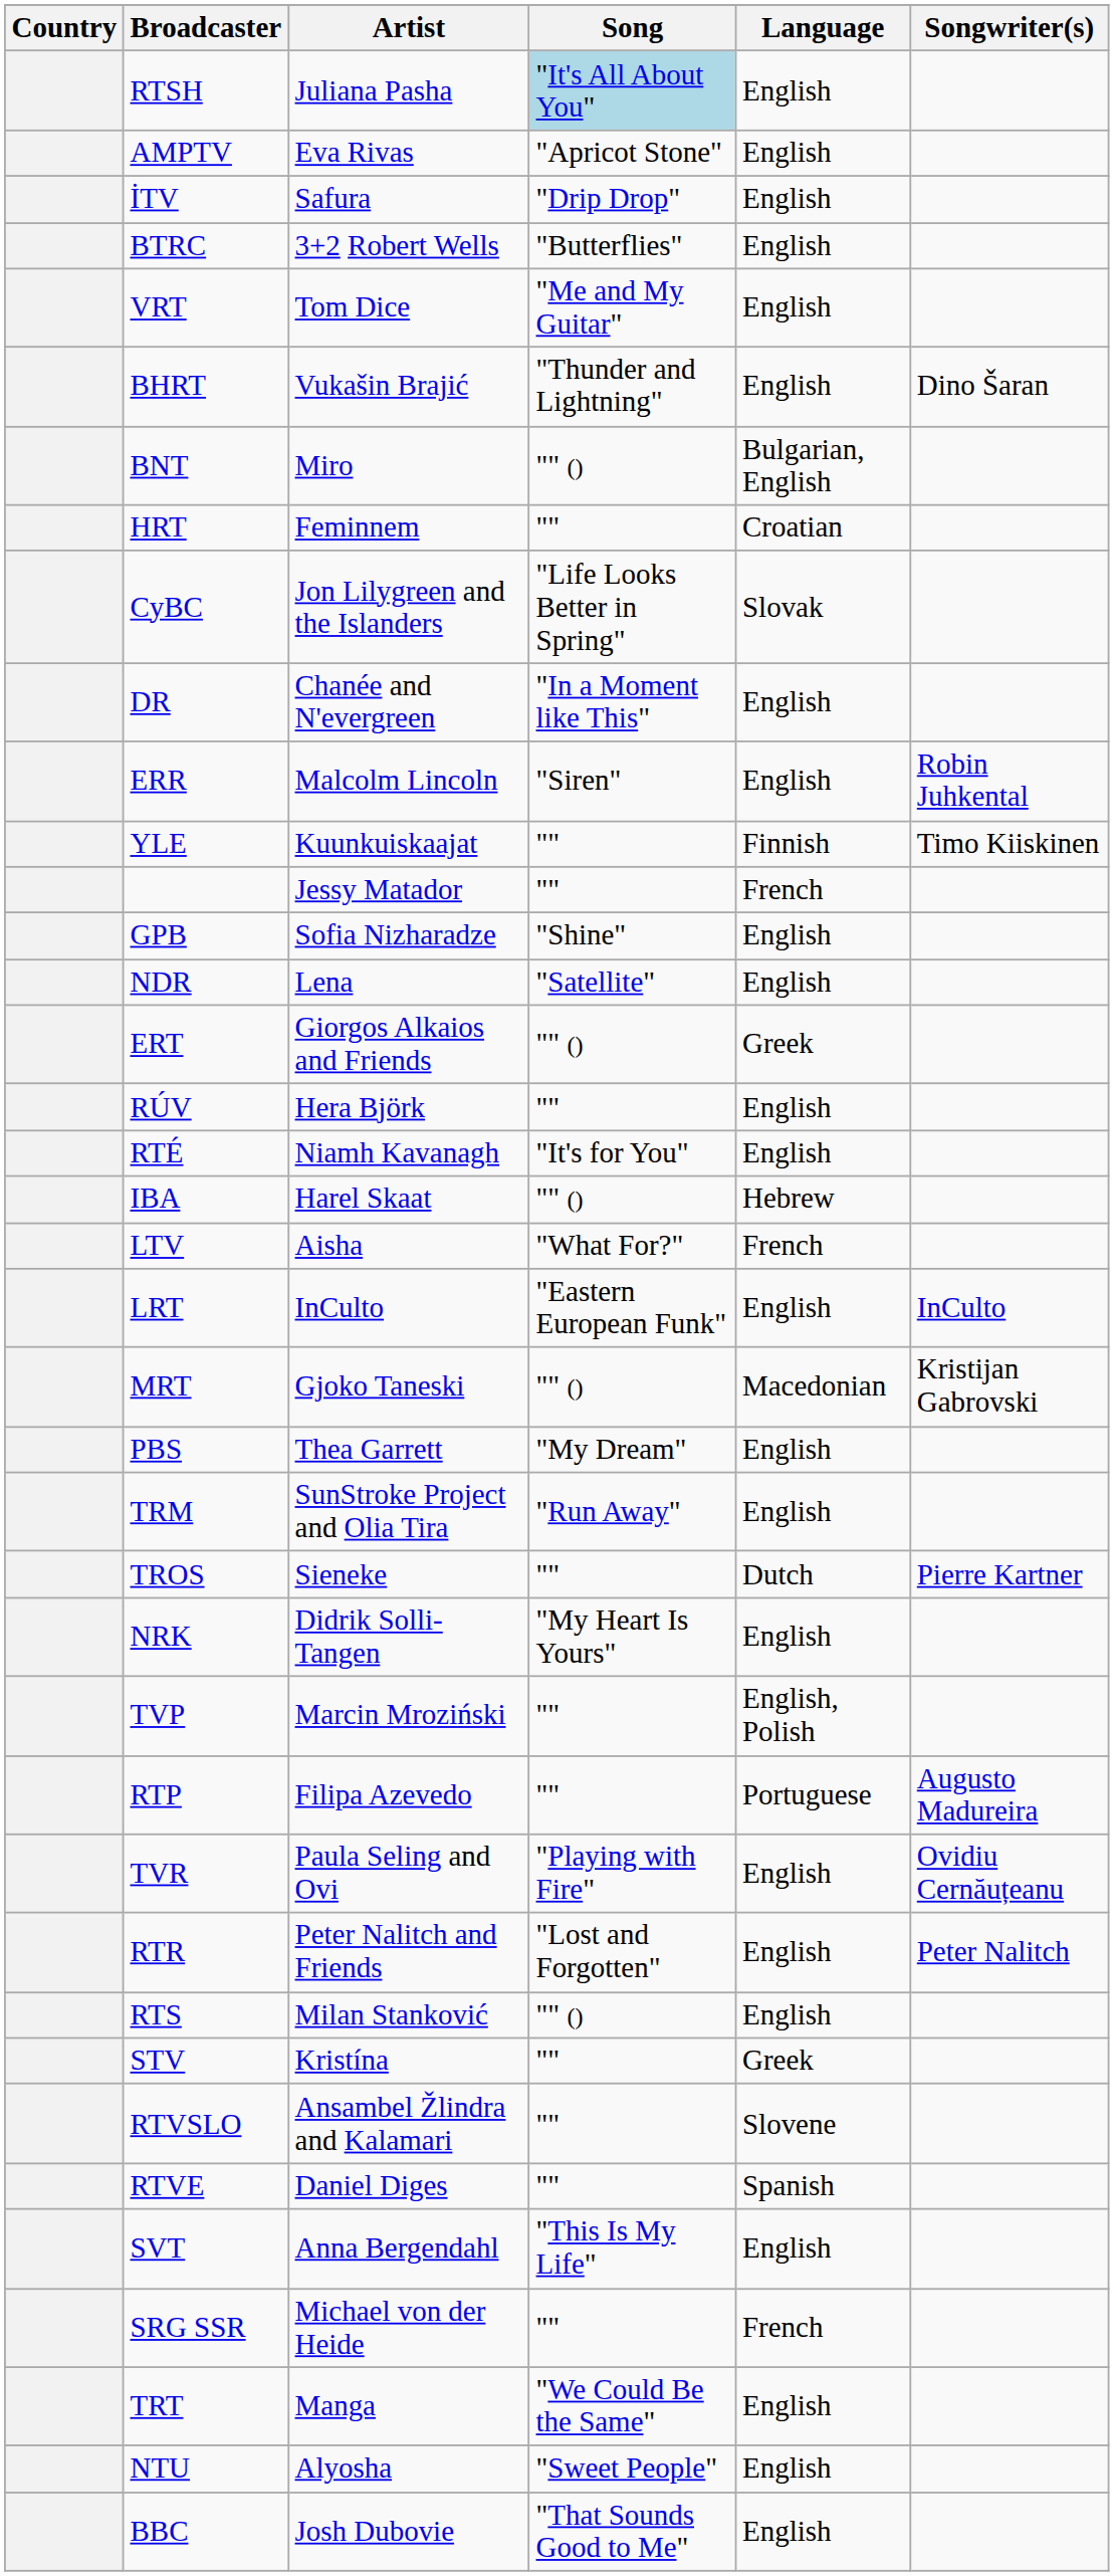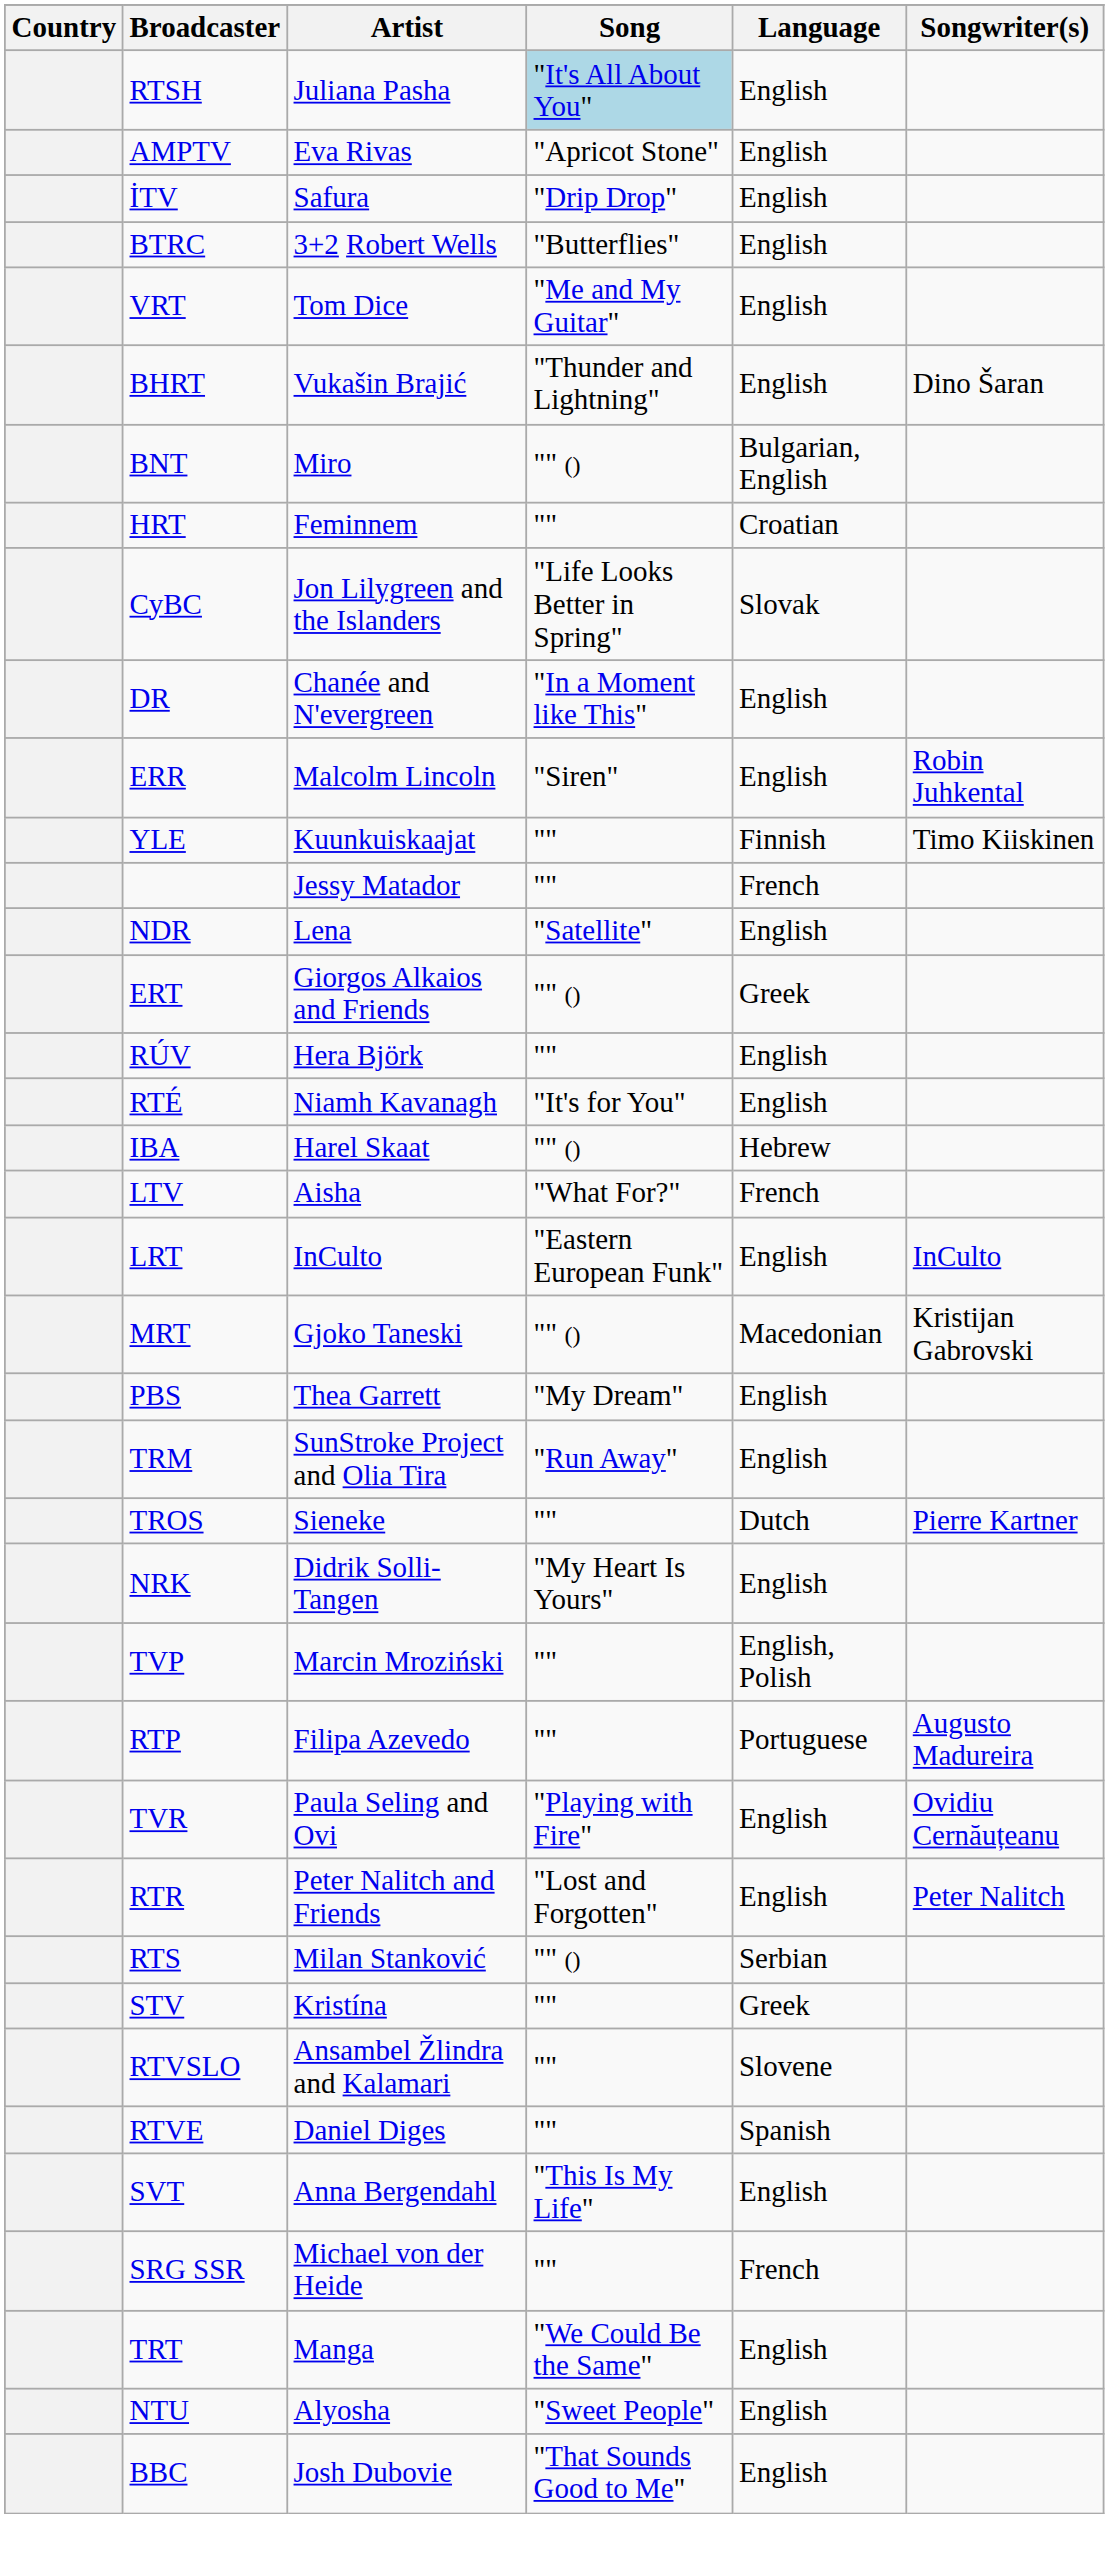 <table class="wikitable plainrowheaders">
 <tr>
 </tr>
 <tr>
 <th scope="col">Country</th>
 <th scope="col">Broadcaster</th>
 <th scope="col">Artist</th>
 <th scope="col">Song</th>
 <th scope="col">Language</th>
 <th scope="col">Songwriter(s)</th>
 </tr>
 <tr>
 <th scope="row"></th>
 <td><a href='#'>RTSH</a></td>
 <td><a href='#'>Juliana Pasha</a></td>
 <td style="background: lightblue;">"<a href='#'>It's All About You</a>"</td>
 <td>English</td>
 <td></td>
 </tr>
 <tr>
 <th scope="row"></th>
 <td><a href='#'>AMPTV</a></td>
 <td><a href='#'>Eva Rivas</a></td>
 <td>"Apricot Stone"</td>
 <td>English</td>
 <td></td>
 </tr>
 <tr>
 <th scope="row"></th>
 <td><a href='#'>İTV</a></td>
 <td><a href='#'>Safura</a></td>
 <td>"<a href='#'>Drip Drop</a>"</td>
 <td>English</td>
 <td></td>
 </tr>
 <tr>
 <th scope="row"></th>
 <td><a href='#'>BTRC</a></td>
 <td><a href='#'>3+2</a>  <a href='#'>Robert Wells</a></td>
 <td>"Butterflies"</td>
 <td>English</td>
 <td></td>
 </tr>
 <tr>
 <th scope="row"></th>
 <td><a href='#'>VRT</a></td>
 <td><a href='#'>Tom Dice</a></td>
 <td>"<a href='#'>Me and My Guitar</a>"</td>
 <td>English</td>
 <td></td>
 </tr>
 <tr>
 <th scope="row"></th>
 <td><a href='#'>BHRT</a></td>
 <td><a href='#'>Vukašin Brajić</a></td>
 <td>"Thunder and Lightning"</td>
 <td>English</td>
 <td>Dino Šaran</td>
 </tr>
 <tr>
 <th scope="row"></th>
 <td><a href='#'>BNT</a></td>
 <td><a href='#'>Miro</a></td>
 <td>"" <small>()</small></td>
 <td>Bulgarian, English</td>
 <td></td>
 </tr>
 <tr>
 <th scope="row"></th>
 <td><a href='#'>HRT</a></td>
 <td><a href='#'>Feminnem</a></td>
 <td>""</td>
 <td>Croatian</td>
 <td></td>
 </tr>
 <tr>
 <th scope="row"></th>
 <td><a href='#'>CyBC</a></td>
 <td><a href='#'>Jon Lilygreen</a> and <a href='#'>the Islanders</a></td>
 <td>"Life Looks Better in Spring"</td>
 <td>Slovak</td>
 <td></td>
 </tr>
 <tr>
 <th scope="row"></th>
 <td><a href='#'>DR</a></td>
 <td><a href='#'>Chanée</a> and <a href='#'>N'evergreen</a></td>
 <td>"<a href='#'>In a Moment like This</a>"</td>
 <td>English</td>
 <td></td>
 </tr>
 <tr>
 <th scope="row"></th>
 <td><a href='#'>ERR</a></td>
 <td><a href='#'>Malcolm Lincoln</a></td>
 <td>"Siren"</td>
 <td>English</td>
 <td><a href='#'>Robin Juhkental</a></td>
 </tr>
 <tr>
 <th scope="row"></th>
 <td><a href='#'>YLE</a></td>
 <td><a href='#'>Kuunkuiskaajat</a></td>
 <td>""</td>
 <td>Finnish</td>
 <td>Timo Kiiskinen</td>
 </tr>
 <tr>
 <th scope="row"></th>
 <td></td>
 <td><a href='#'>Jessy Matador</a></td>
 <td>""</td>
 <td>French</td>
-<td></td>
-</tr>
-<tr>
-<th scope="row"></th>
-<td><a href='#'>GPB</a></td>
-<td><a href='#'>Sofia Nizharadze</a></td>
-<td>"Shine"</td>
-<td>English</td>
 <td></td>
 </tr>
 <tr>
 <th scope="row"></th>
 <td><a href='#'>NDR</a></td>
 <td><a href='#'>Lena</a></td>
 <td>"<a href='#'>Satellite</a>"</td>
 <td>English</td>
 <td></td>
 </tr>
 <tr>
 <th scope="row"></th>
 <td><a href='#'>ERT</a></td>
 <td><a href='#'>Giorgos Alkaios and Friends</a></td>
 <td>"" <small>()</small></td>
 <td>Greek</td>
 <td></td>
 </tr>
 <tr>
 <th scope="row"></th>
 <td><a href='#'>RÚV</a></td>
 <td><a href='#'>Hera Björk</a></td>
 <td>""</td>
 <td>English</td>
 <td></td>
 </tr>
 <tr>
 <th scope="row"></th>
 <td><a href='#'>RTÉ</a></td>
 <td><a href='#'>Niamh Kavanagh</a></td>
 <td>"It's for You"</td>
 <td>English</td>
 <td></td>
 </tr>
 <tr>
 <th scope="row"></th>
 <td><a href='#'>IBA</a></td>
 <td><a href='#'>Harel Skaat</a></td>
 <td>"" <small>()</small></td>
 <td>Hebrew</td>
 <td></td>
 </tr>
 <tr>
 <th scope="row"></th>
 <td><a href='#'>LTV</a></td>
 <td><a href='#'>Aisha</a></td>
 <td>"What For?"</td>
 <td>French</td>
 <td></td>
 </tr>
 <tr>
 <th scope="row"></th>
 <td><a href='#'>LRT</a></td>
 <td><a href='#'>InCulto</a></td>
 <td>"Eastern European Funk"</td>
 <td>English</td>
 <td><a href='#'>InCulto</a></td>
 </tr>
 <tr>
 <th scope="row"></th>
 <td><a href='#'>MRT</a></td>
 <td><a href='#'>Gjoko Taneski</a></td>
 <td>"" <small>()</small></td>
 <td>Macedonian</td>
 <td>Kristijan Gabrovski</td>
 </tr>
 <tr>
 <th scope="row"></th>
 <td><a href='#'>PBS</a></td>
 <td><a href='#'>Thea Garrett</a></td>
 <td>"My Dream"</td>
 <td>English</td>
 <td></td>
 </tr>
 <tr>
 <th scope="row"></th>
 <td><a href='#'>TRM</a></td>
 <td><a href='#'>SunStroke Project</a> and <a href='#'>Olia Tira</a></td>
 <td>"<a href='#'>Run Away</a>"</td>
 <td>English</td>
 <td></td>
 </tr>
 <tr>
 <th scope="row"></th>
 <td><a href='#'>TROS</a></td>
 <td><a href='#'>Sieneke</a></td>
 <td>""</td>
 <td>Dutch</td>
 <td><a href='#'>Pierre Kartner</a></td>
 </tr>
 <tr>
 <th scope="row"></th>
 <td><a href='#'>NRK</a></td>
 <td><a href='#'>Didrik Solli-Tangen</a></td>
 <td>"My Heart Is Yours"</td>
 <td>English</td>
 <td></td>
 </tr>
 <tr>
 <th scope="row"></th>
 <td><a href='#'>TVP</a></td>
 <td><a href='#'>Marcin Mroziński</a></td>
 <td>""</td>
 <td>English, Polish</td>
 <td></td>
 </tr>
 <tr>
 <th scope="row"></th>
 <td><a href='#'>RTP</a></td>
 <td><a href='#'>Filipa Azevedo</a></td>
 <td>""</td>
 <td>Portuguese</td>
 <td><a href='#'>Augusto Madureira</a></td>
 </tr>
 <tr>
 <th scope="row"></th>
 <td><a href='#'>TVR</a></td>
 <td><a href='#'>Paula Seling</a> and <a href='#'>Ovi</a></td>
 <td>"<a href='#'>Playing with Fire</a>"</td>
 <td>English</td>
 <td><a href='#'>Ovidiu Cernăuțeanu</a></td>
 </tr>
 <tr>
 <th scope="row"></th>
 <td><a href='#'>RTR</a></td>
 <td><a href='#'>Peter Nalitch and Friends</a></td>
 <td>"Lost and Forgotten"</td>
 <td>English</td>
 <td><a href='#'>Peter Nalitch</a></td>
 </tr>
 <tr>
 <th scope="row"></th>
 <td><a href='#'>RTS</a></td>
 <td><a href='#'>Milan Stanković</a></td>
 <td>"" <small>()</small></td>
-<td>English</td>
+<td>Serbian</td>
 <td></td>
 </tr>
 <tr>
 <th scope="row"></th>
 <td><a href='#'>STV</a></td>
 <td><a href='#'>Kristína</a></td>
 <td>""</td>
 <td>Greek</td>
 <td></td>
 </tr>
 <tr>
 <th scope="row"></th>
 <td><a href='#'>RTVSLO</a></td>
 <td><a href='#'>Ansambel Žlindra</a> and <a href='#'>Kalamari</a></td>
 <td>""</td>
 <td>Slovene</td>
 <td></td>
 </tr>
 <tr>
 <th scope="row"></th>
 <td><a href='#'>RTVE</a></td>
 <td><a href='#'>Daniel Diges</a></td>
 <td>""</td>
 <td>Spanish</td>
 <td></td>
 </tr>
 <tr>
 <th scope="row"></th>
 <td><a href='#'>SVT</a></td>
 <td><a href='#'>Anna Bergendahl</a></td>
 <td>"<a href='#'>This Is My Life</a>"</td>
 <td>English</td>
 <td></td>
 </tr>
 <tr>
 <th scope="row"></th>
 <td><a href='#'>SRG SSR</a></td>
 <td><a href='#'>Michael von der Heide</a></td>
 <td>""</td>
 <td>French</td>
 <td></td>
 </tr>
 <tr>
 <th scope="row"></th>
 <td><a href='#'>TRT</a></td>
 <td><a href='#'>Manga</a></td>
 <td>"<a href='#'>We Could Be the Same</a>"</td>
 <td>English</td>
 <td></td>
 </tr>
 <tr>
 <th scope="row"></th>
 <td><a href='#'>NTU</a></td>
 <td><a href='#'>Alyosha</a></td>
 <td>"<a href='#'>Sweet People</a>"</td>
 <td>English</td>
 <td></td>
 </tr>
 <tr>
 <th scope="row"></th>
 <td><a href='#'>BBC</a></td>
 <td><a href='#'>Josh Dubovie</a></td>
 <td>"<a href='#'>That Sounds Good to Me</a>"</td>
 <td>English</td>
 <td></td>
 </tr>
 </table>
